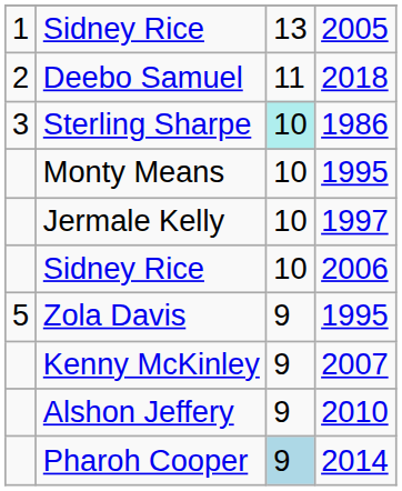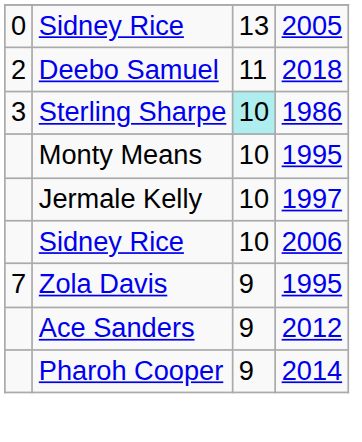 <table class="wikitable">
 <tr>
 </tr>
 <tr>
-<td>1</td>
+<td>0</td>
 <td><a href='#'>Sidney Rice</a></td>
 <td>13</td>
 <td><a href='#'>2005</a></td>
 </tr>
 <tr>
 <td>2</td>
 <td><a href='#'>Deebo Samuel</a></td>
 <td>11</td>
 <td><a href='#'>2018</a></td>
 </tr>
 <tr>
 <td>3</td>
 <td><a href='#'>Sterling Sharpe</a></td>
 <td style="background: paleturquoise;">10</td>
 <td><a href='#'>1986</a></td>
 </tr>
 <tr>
 <td></td>
 <td>Monty Means</td>
 <td>10</td>
 <td><a href='#'>1995</a></td>
 </tr>
 <tr>
 <td></td>
 <td>Jermale Kelly</td>
 <td>10</td>
 <td><a href='#'>1997</a></td>
 </tr>
 <tr>
 <td></td>
 <td><a href='#'>Sidney Rice</a></td>
 <td>10</td>
 <td><a href='#'>2006</a></td>
 </tr>
 <tr>
-<td>5</td>
+<td>7</td>
 <td><a href='#'>Zola Davis</a></td>
 <td>9</td>
 <td><a href='#'>1995</a></td>
 </tr>
 <tr>
 <td></td>
-<td><a href='#'>Kenny McKinley</a></td>
+<td><a href='#'>Ace Sanders</a></td>
 <td>9</td>
-<td><a href='#'>2007</a></td>
-</tr>
-<tr>
-<td></td>
-<td><a href='#'>Alshon Jeffery</a></td>
-<td>9</td>
-<td><a href='#'>2010</a></td>
+<td><a href='#'>2012</a></td>
 </tr>
 <tr>
 <td></td>
 <td><a href='#'>Pharoh Cooper</a></td>
-<td style="background: lightblue;">9</td>
+<td>9</td>
 <td><a href='#'>2014</a></td>
 </tr>
 </table>
